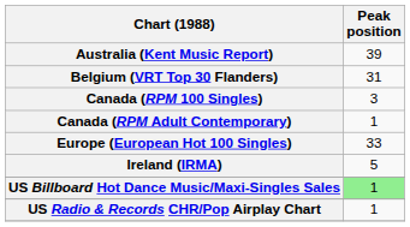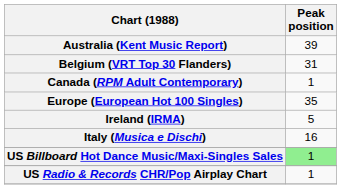 <table class="wikitable sortable plainrowheaders" style="text-align:center">
 <tr>
 <th scope="col">Chart (1988)</th>
 <th scope="col">Peak<br>position</th>
 </tr>
 <tr>
 <th scope="row">Australia (<a href='#'>Kent Music Report</a>)</th>
 <td>39</td>
 </tr>
 <tr>
 <th scope="row">Belgium (<a href='#'>VRT Top 30</a> Flanders)</th>
 <td>31</td>
 </tr>
 <tr>
-<th scope="row">Canada (<a href='#'><em>RPM</em> 100 Singles</a>)</th>
-<td>3</td>
-</tr>
-<tr>
 <th scope="row">Canada (<a href='#'><em>RPM</em> Adult Contemporary</a>)</th>
 <td>1</td>
 </tr>
 <tr>
 <th scope="row">Europe (<a href='#'>European Hot 100 Singles</a>)</th>
-<td>33</td>
+<td>35</td>
 </tr>
 <tr>
 <th scope="row">Ireland (<a href='#'>IRMA</a>)</th>
 <td>5</td>
+</tr>
+<tr>
+<th scope="row">Italy (<em><a href='#'>Musica e Dischi</a></em>)</th>
+<td>16</td>
 </tr>
 <tr>
 </tr>
 <tr>
 </tr>
 <tr>
 </tr>
 <tr>
 </tr>
 <tr>
 </tr>
 <tr>
 </tr>
 <tr>
 <th scope="row">US <em>Billboard</em> <a href='#'>Hot Dance Music/Maxi-Singles Sales</a></th>
 <td style="background: lightgreen;">1</td>
 </tr>
 <tr>
 </tr>
 <tr>
 <th scope="row">US <em><a href='#'>Radio & Records</a></em> <a href='#'>CHR/Pop</a> Airplay Chart</th>
 <td>1</td>
 </tr>
 <tr>
 </tr>
 </table>
